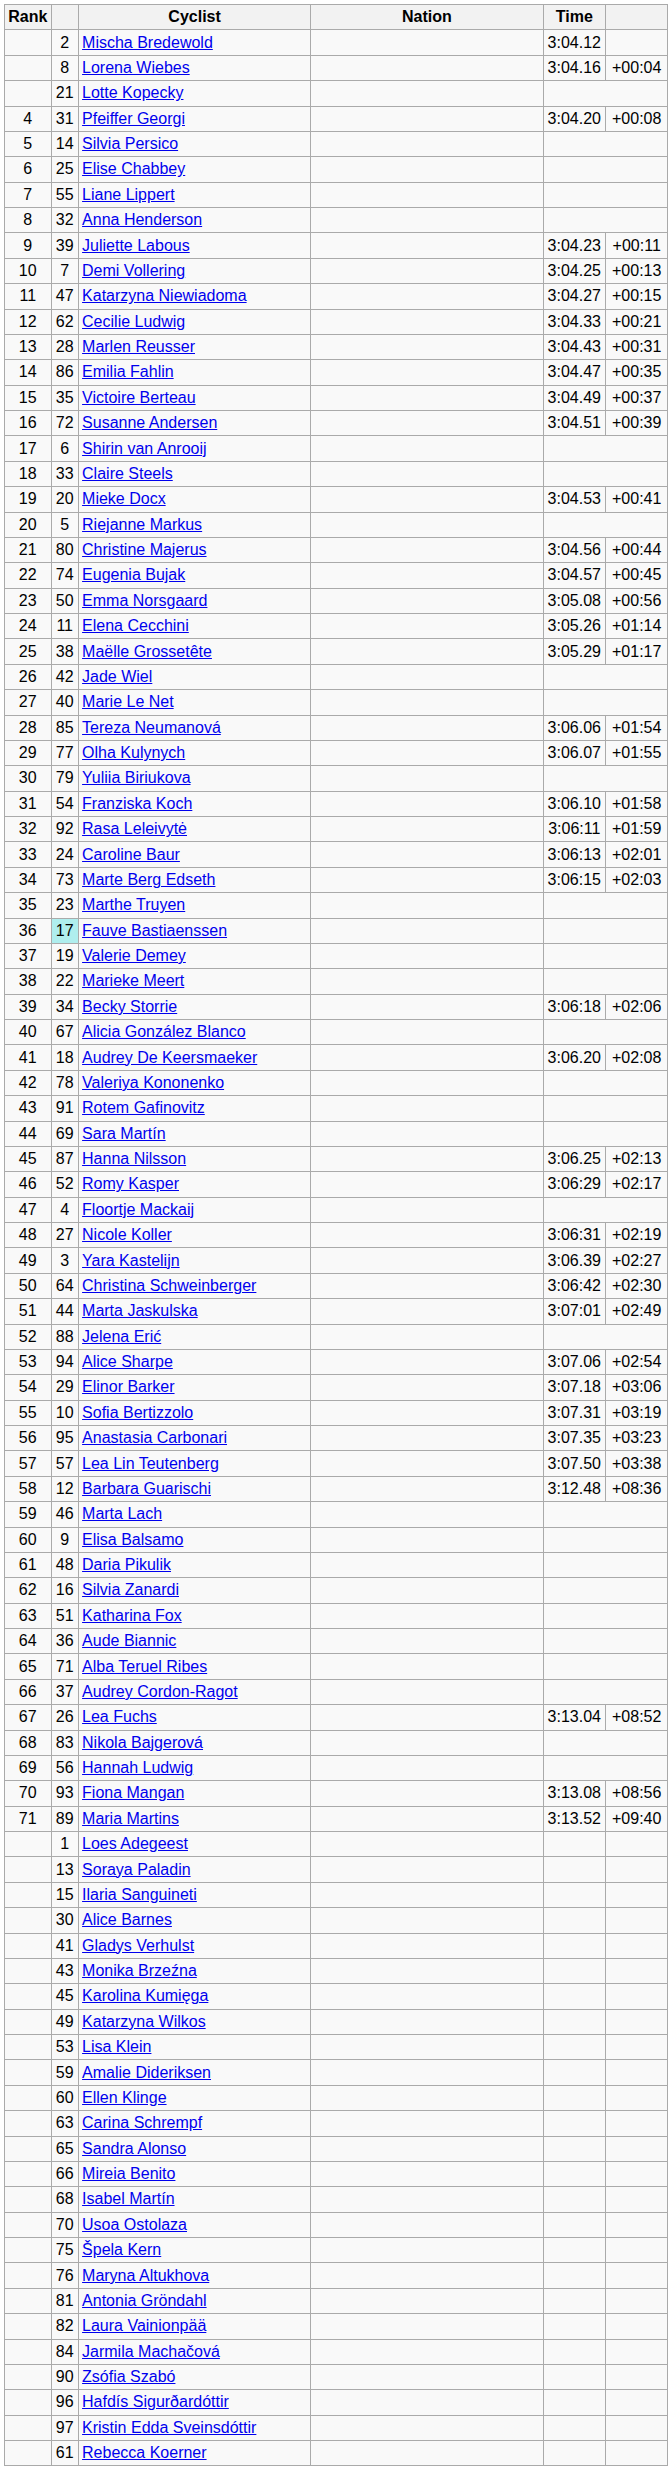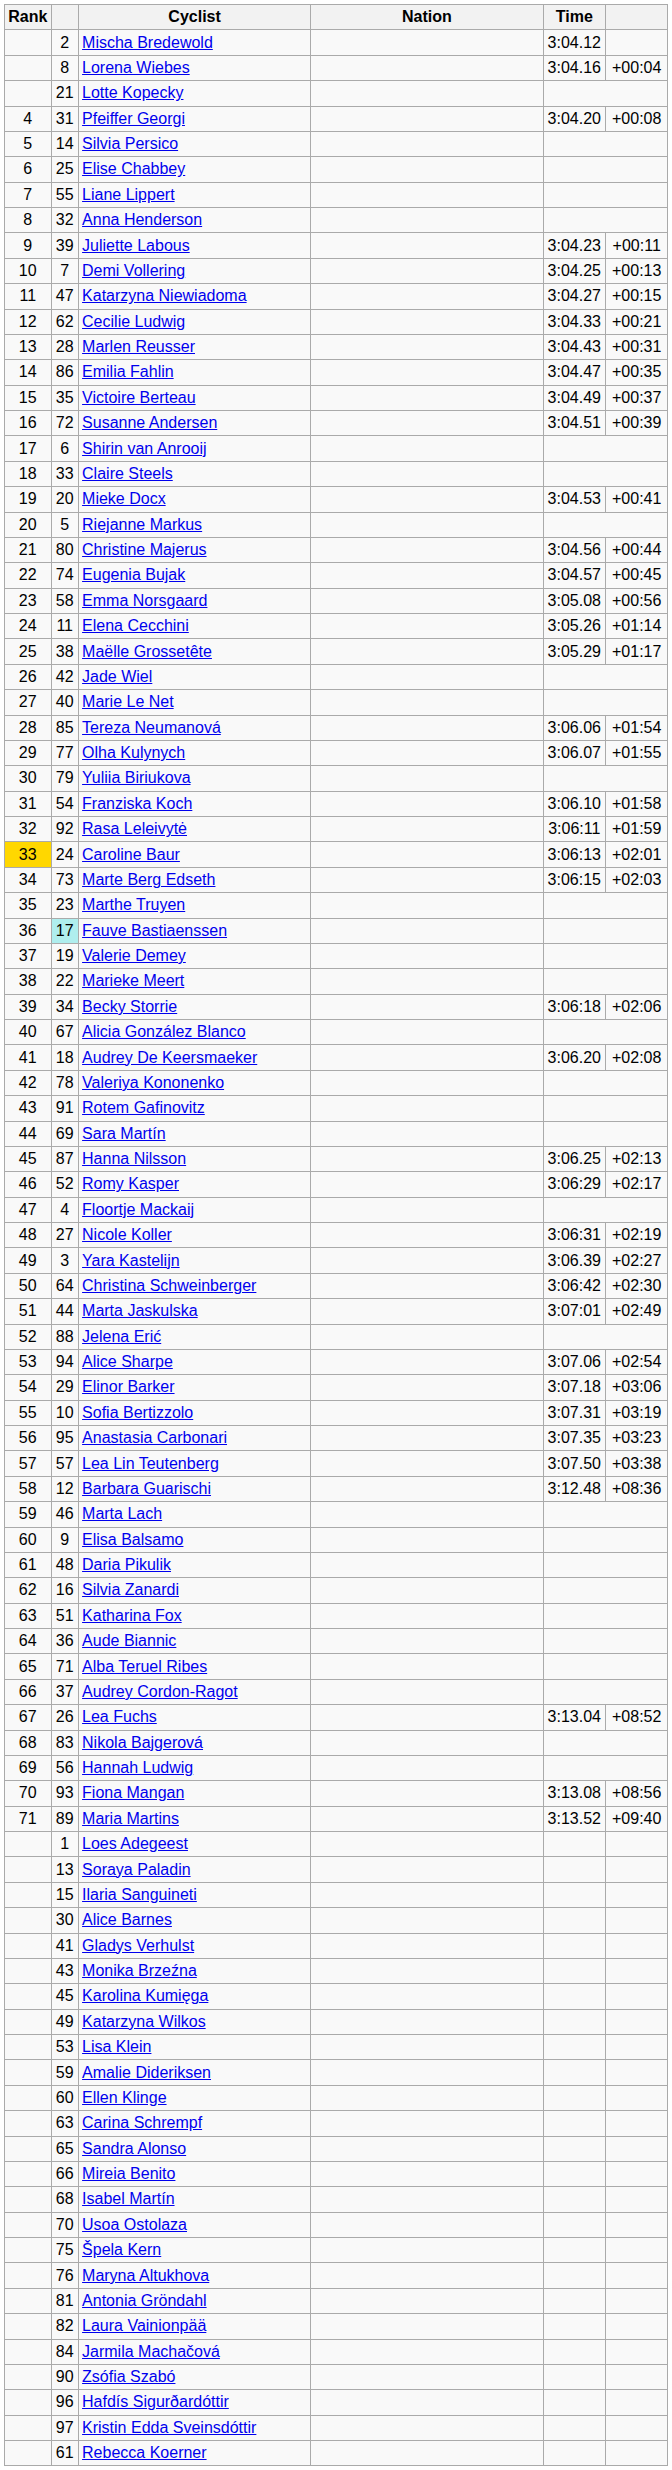 <table class="wikitable sortable" style="text-align:center">
 <tr style="background:#efefef;">
 <th width="30">Rank</th>
 <th width="20"></th>
 <th width="225">Cyclist</th>
 <th width="225">Nation</th>
 <th width="55">Time</th>
 <th width="55"></th>
 </tr>
 <tr>
 <td></td>
 <td>2</td>
 <td align="left"><a href='#'>Mischa Bredewold</a></td>
 <td align="left"></td>
 <td>3:04.12</td>
 <td></td>
 </tr>
 <tr>
 <td></td>
 <td>8</td>
 <td align="left"><a href='#'>Lorena Wiebes</a></td>
 <td align="left"></td>
 <td>3:04.16</td>
 <td>+00:04</td>
 </tr>
 <tr>
 <td></td>
 <td>21</td>
 <td align="left"><a href='#'>Lotte Kopecky</a></td>
 <td align="left"></td>
 <td colspan=2></td>
 </tr>
 <tr>
 <td>4</td>
 <td>31</td>
 <td align="left"><a href='#'>Pfeiffer Georgi</a></td>
 <td align="left"></td>
 <td>3:04.20</td>
 <td>+00:08</td>
 </tr>
 <tr>
 <td>5</td>
 <td>14</td>
 <td align="left"><a href='#'>Silvia Persico</a></td>
 <td align="left"></td>
 <td colspan=2></td>
 </tr>
 <tr>
 <td>6</td>
 <td>25</td>
 <td align="left"><a href='#'>Elise Chabbey</a></td>
 <td align="left"></td>
 <td colspan=2></td>
 </tr>
 <tr>
 <td>7</td>
 <td>55</td>
 <td align="left"><a href='#'>Liane Lippert</a></td>
 <td align="left"></td>
 <td colspan=2></td>
 </tr>
 <tr>
 <td>8</td>
 <td>32</td>
 <td align="left"><a href='#'>Anna Henderson</a></td>
 <td align="left"></td>
 <td colspan=2></td>
 </tr>
 <tr>
 <td>9</td>
 <td>39</td>
 <td align="left"><a href='#'>Juliette Labous</a></td>
 <td align="left"></td>
 <td>3:04.23</td>
 <td>+00:11</td>
 </tr>
 <tr>
 <td>10</td>
 <td>7</td>
 <td align="left"><a href='#'>Demi Vollering</a></td>
 <td align="left"></td>
 <td>3:04.25</td>
 <td>+00:13</td>
 </tr>
 <tr>
 <td>11</td>
 <td>47</td>
 <td align="left"><a href='#'>Katarzyna Niewiadoma</a></td>
 <td align="left"></td>
 <td>3:04.27</td>
 <td>+00:15</td>
 </tr>
 <tr>
 <td>12</td>
 <td>62</td>
 <td align="left"><a href='#'>Cecilie Ludwig</a></td>
 <td align="left"></td>
 <td>3:04.33</td>
 <td>+00:21</td>
 </tr>
 <tr>
 <td>13</td>
 <td>28</td>
 <td align="left"><a href='#'>Marlen Reusser</a></td>
 <td align="left"></td>
 <td>3:04.43</td>
 <td>+00:31</td>
 </tr>
 <tr>
 <td>14</td>
 <td>86</td>
 <td align="left"><a href='#'>Emilia Fahlin</a></td>
 <td align="left"></td>
 <td>3:04.47</td>
 <td>+00:35</td>
 </tr>
 <tr>
 <td>15</td>
 <td>35</td>
 <td align="left"><a href='#'>Victoire Berteau</a></td>
 <td align="left"></td>
 <td>3:04.49</td>
 <td>+00:37</td>
 </tr>
 <tr>
 <td>16</td>
 <td>72</td>
 <td align="left"><a href='#'>Susanne Andersen</a></td>
 <td align="left"></td>
 <td>3:04.51</td>
 <td>+00:39</td>
 </tr>
 <tr>
 <td>17</td>
 <td>6</td>
 <td align="left"><a href='#'>Shirin van Anrooij</a></td>
 <td align="left"></td>
 <td colspan=2></td>
 </tr>
 <tr>
 <td>18</td>
 <td>33</td>
 <td align="left"><a href='#'>Claire Steels</a></td>
 <td align="left"></td>
 <td colspan=2></td>
 </tr>
 <tr>
 <td>19</td>
 <td>20</td>
 <td align="left"><a href='#'>Mieke Docx</a></td>
 <td align="left"></td>
 <td>3:04.53</td>
 <td>+00:41</td>
 </tr>
 <tr>
 <td>20</td>
 <td>5</td>
 <td align="left"><a href='#'>Riejanne Markus</a></td>
 <td align="left"></td>
 <td colspan=2></td>
 </tr>
 <tr>
 <td>21</td>
 <td>80</td>
 <td align="left"><a href='#'>Christine Majerus</a></td>
 <td align="left"></td>
 <td>3:04.56</td>
 <td>+00:44</td>
 </tr>
 <tr>
 <td>22</td>
 <td>74</td>
 <td align="left"><a href='#'>Eugenia Bujak</a></td>
 <td align="left"></td>
 <td>3:04.57</td>
 <td>+00:45</td>
 </tr>
 <tr>
 <td>23</td>
-<td>50</td>
+<td>58</td>
 <td align="left"><a href='#'>Emma Norsgaard</a></td>
 <td align="left"></td>
 <td>3:05.08</td>
 <td>+00:56</td>
 </tr>
 <tr>
 <td>24</td>
 <td>11</td>
 <td align="left"><a href='#'>Elena Cecchini</a></td>
 <td align="left"></td>
 <td>3:05.26</td>
 <td>+01:14</td>
 </tr>
 <tr>
 <td>25</td>
 <td>38</td>
 <td align="left"><a href='#'>Maëlle Grossetête</a></td>
 <td align="left"></td>
 <td>3:05.29</td>
 <td>+01:17</td>
 </tr>
 <tr>
 <td>26</td>
 <td>42</td>
 <td align="left"><a href='#'>Jade Wiel</a></td>
 <td align="left"></td>
 <td colspan=2></td>
 </tr>
 <tr>
 <td>27</td>
 <td>40</td>
 <td align="left"><a href='#'>Marie Le Net</a></td>
 <td align="left"></td>
 <td colspan=2></td>
 </tr>
 <tr>
 <td>28</td>
 <td>85</td>
 <td align="left"><a href='#'>Tereza Neumanová</a></td>
 <td align="left"></td>
 <td>3:06.06</td>
 <td>+01:54</td>
 </tr>
 <tr>
 <td>29</td>
 <td>77</td>
 <td align="left"><a href='#'>Olha Kulynych</a></td>
 <td align="left"></td>
 <td>3:06.07</td>
 <td>+01:55</td>
 </tr>
 <tr>
 <td>30</td>
 <td>79</td>
 <td align="left"><a href='#'>Yuliia Biriukova</a></td>
 <td align="left"></td>
 <td colspan=2></td>
 </tr>
 <tr>
 <td>31</td>
 <td>54</td>
 <td align="left"><a href='#'>Franziska Koch</a></td>
 <td align="left"></td>
 <td>3:06.10</td>
 <td>+01:58</td>
 </tr>
 <tr>
 <td>32</td>
 <td>92</td>
 <td align="left"><a href='#'>Rasa Leleivytė</a></td>
 <td align="left"></td>
 <td>3:06:11</td>
 <td>+01:59</td>
 </tr>
 <tr>
-<td>33</td>
+<td style="background: gold;">33</td>
 <td>24</td>
 <td align="left"><a href='#'>Caroline Baur</a></td>
 <td align="left"></td>
 <td>3:06:13</td>
 <td>+02:01</td>
 </tr>
 <tr>
 <td>34</td>
 <td>73</td>
 <td align="left"><a href='#'>Marte Berg Edseth</a></td>
 <td align="left"></td>
 <td>3:06:15</td>
 <td>+02:03</td>
 </tr>
 <tr>
 <td>35</td>
 <td>23</td>
 <td align="left"><a href='#'>Marthe Truyen</a></td>
 <td align="left"></td>
 <td colspan=2></td>
 </tr>
 <tr>
 <td>36</td>
 <td style="background: paleturquoise;">17</td>
 <td align="left"><a href='#'>Fauve Bastiaenssen</a></td>
 <td align="left"></td>
 <td colspan=2></td>
 </tr>
 <tr>
 <td>37</td>
 <td>19</td>
 <td align="left"><a href='#'>Valerie Demey</a></td>
 <td align="left"></td>
 <td colspan=2></td>
 </tr>
 <tr>
 <td>38</td>
 <td>22</td>
 <td align="left"><a href='#'>Marieke Meert</a></td>
 <td align="left"></td>
 <td colspan=2></td>
 </tr>
 <tr>
 <td>39</td>
 <td>34</td>
 <td align="left"><a href='#'>Becky Storrie</a></td>
 <td align="left"></td>
 <td>3:06:18</td>
 <td>+02:06</td>
 </tr>
 <tr>
 <td>40</td>
 <td>67</td>
 <td align="left"><a href='#'>Alicia González Blanco</a></td>
 <td align="left"></td>
 <td colspan=2></td>
 </tr>
 <tr>
 <td>41</td>
 <td>18</td>
 <td align="left"><a href='#'>Audrey De Keersmaeker</a></td>
 <td align="left"></td>
 <td>3:06.20</td>
 <td>+02:08</td>
 </tr>
 <tr>
 <td>42</td>
 <td>78</td>
 <td align="left"><a href='#'>Valeriya Kononenko</a></td>
 <td align="left"></td>
 <td colspan=2></td>
 </tr>
 <tr>
 <td>43</td>
 <td>91</td>
 <td align="left"><a href='#'>Rotem Gafinovitz</a></td>
 <td align="left"></td>
 <td colspan=2></td>
 </tr>
 <tr>
 <td>44</td>
 <td>69</td>
 <td align="left"><a href='#'>Sara Martín</a></td>
 <td align="left"></td>
 <td colspan=2></td>
 </tr>
 <tr>
 <td>45</td>
 <td>87</td>
 <td align="left"><a href='#'>Hanna Nilsson</a></td>
 <td align="left"></td>
 <td>3:06.25</td>
 <td>+02:13</td>
 </tr>
 <tr>
 <td>46</td>
 <td>52</td>
 <td align="left"><a href='#'>Romy Kasper</a></td>
 <td align="left"></td>
 <td>3:06:29</td>
 <td>+02:17</td>
 </tr>
 <tr>
 <td>47</td>
 <td>4</td>
 <td align="left"><a href='#'>Floortje Mackaij</a></td>
 <td align="left"></td>
 <td colspan=2></td>
 </tr>
 <tr>
 <td>48</td>
 <td>27</td>
 <td align="left"><a href='#'>Nicole Koller</a></td>
 <td align="left"></td>
 <td>3:06:31</td>
 <td>+02:19</td>
 </tr>
 <tr>
 <td>49</td>
 <td>3</td>
 <td align="left"><a href='#'>Yara Kastelijn</a></td>
 <td align="left"></td>
 <td>3:06.39</td>
 <td>+02:27</td>
 </tr>
 <tr>
 <td>50</td>
 <td>64</td>
 <td align="left"><a href='#'>Christina Schweinberger</a></td>
 <td align="left"></td>
 <td>3:06:42</td>
 <td>+02:30</td>
 </tr>
 <tr>
 <td>51</td>
 <td>44</td>
 <td align="left"><a href='#'>Marta Jaskulska</a></td>
 <td align="left"></td>
 <td>3:07:01</td>
 <td>+02:49</td>
 </tr>
 <tr>
 <td>52</td>
 <td>88</td>
 <td align="left"><a href='#'>Jelena Erić</a></td>
 <td align="left"></td>
 <td colspan=2></td>
 </tr>
 <tr>
 <td>53</td>
 <td>94</td>
 <td align="left"><a href='#'>Alice Sharpe</a></td>
 <td align="left"></td>
 <td>3:07.06</td>
 <td>+02:54</td>
 </tr>
 <tr>
 <td>54</td>
 <td>29</td>
 <td align="left"><a href='#'>Elinor Barker</a></td>
 <td align="left"></td>
 <td>3:07.18</td>
 <td>+03:06</td>
 </tr>
 <tr>
 <td>55</td>
 <td>10</td>
 <td align="left"><a href='#'>Sofia Bertizzolo</a></td>
 <td align="left"></td>
 <td>3:07.31</td>
 <td>+03:19</td>
 </tr>
 <tr>
 <td>56</td>
 <td>95</td>
 <td align="left"><a href='#'>Anastasia Carbonari</a></td>
 <td align="left"></td>
 <td>3:07.35</td>
 <td>+03:23</td>
 </tr>
 <tr>
 <td>57</td>
 <td>57</td>
 <td align="left"><a href='#'>Lea Lin Teutenberg</a></td>
 <td align="left"></td>
 <td>3:07.50</td>
 <td>+03:38</td>
 </tr>
 <tr>
 <td>58</td>
 <td>12</td>
 <td align="left"><a href='#'>Barbara Guarischi</a></td>
 <td align="left"></td>
 <td>3:12.48</td>
 <td>+08:36</td>
 </tr>
 <tr>
 <td>59</td>
 <td>46</td>
 <td align="left"><a href='#'>Marta Lach</a></td>
 <td align="left"></td>
 <td colspan=2></td>
 </tr>
 <tr>
 <td>60</td>
 <td>9</td>
 <td align="left"><a href='#'>Elisa Balsamo</a></td>
 <td align="left"></td>
 <td colspan=2></td>
 </tr>
 <tr>
 <td>61</td>
 <td>48</td>
 <td align="left"><a href='#'>Daria Pikulik</a></td>
 <td align="left"></td>
 <td colspan=2></td>
 </tr>
 <tr>
 <td>62</td>
 <td>16</td>
 <td align="left"><a href='#'>Silvia Zanardi</a></td>
 <td align="left"></td>
 <td colspan=2></td>
 </tr>
 <tr>
 <td>63</td>
 <td>51</td>
 <td align="left"><a href='#'>Katharina Fox</a></td>
 <td align="left"></td>
 <td colspan=2></td>
 </tr>
 <tr>
 <td>64</td>
 <td>36</td>
 <td align="left"><a href='#'>Aude Biannic</a></td>
 <td align="left"></td>
 <td colspan=2></td>
 </tr>
 <tr>
 <td>65</td>
 <td>71</td>
 <td align="left"><a href='#'>Alba Teruel Ribes</a></td>
 <td align="left"></td>
 <td colspan=2></td>
 </tr>
 <tr>
 <td>66</td>
 <td>37</td>
 <td align="left"><a href='#'>Audrey Cordon-Ragot</a></td>
 <td align="left"></td>
 <td colspan=2></td>
 </tr>
 <tr>
 <td>67</td>
 <td>26</td>
 <td align="left"><a href='#'>Lea Fuchs</a></td>
 <td align="left"></td>
 <td>3:13.04</td>
 <td>+08:52</td>
 </tr>
 <tr>
 <td>68</td>
 <td>83</td>
 <td align="left"><a href='#'>Nikola Bajgerová</a></td>
 <td align="left"></td>
 <td colspan=2></td>
 </tr>
 <tr>
 <td>69</td>
 <td>56</td>
 <td align="left"><a href='#'>Hannah Ludwig</a></td>
 <td align="left"></td>
 <td colspan=2></td>
 </tr>
 <tr>
 <td>70</td>
 <td>93</td>
 <td align="left"><a href='#'>Fiona Mangan</a></td>
 <td align="left"></td>
 <td>3:13.08</td>
 <td>+08:56</td>
 </tr>
 <tr>
 <td>71</td>
 <td>89</td>
 <td align="left"><a href='#'>Maria Martins</a></td>
 <td align="left"></td>
 <td>3:13.52</td>
 <td>+09:40</td>
 </tr>
 <tr>
 <td></td>
 <td>1</td>
 <td align="left"><a href='#'>Loes Adegeest</a></td>
 <td align="left"></td>
 <td></td>
 <td></td>
 </tr>
 <tr>
 <td></td>
 <td>13</td>
 <td align="left"><a href='#'>Soraya Paladin</a></td>
 <td align="left"></td>
 <td></td>
 <td></td>
 </tr>
 <tr>
 <td></td>
 <td>15</td>
 <td align="left"><a href='#'>Ilaria Sanguineti</a></td>
 <td align="left"></td>
 <td></td>
 <td></td>
 </tr>
 <tr>
 <td></td>
 <td>30</td>
 <td align="left"><a href='#'>Alice Barnes</a></td>
 <td align="left"></td>
 <td></td>
 <td></td>
 </tr>
 <tr>
 <td></td>
 <td>41</td>
 <td align="left"><a href='#'>Gladys Verhulst</a></td>
 <td align="left"></td>
 <td></td>
 <td></td>
 </tr>
 <tr>
 <td></td>
 <td>43</td>
 <td align="left"><a href='#'>Monika Brzeźna</a></td>
 <td align="left"></td>
 <td></td>
 <td></td>
 </tr>
 <tr>
 <td></td>
 <td>45</td>
 <td align="left"><a href='#'>Karolina Kumięga</a></td>
 <td align="left"></td>
 <td></td>
 <td></td>
 </tr>
 <tr>
 <td></td>
 <td>49</td>
 <td align="left"><a href='#'>Katarzyna Wilkos</a></td>
 <td align="left"></td>
 <td></td>
 <td></td>
 </tr>
 <tr>
 <td></td>
 <td>53</td>
 <td align="left"><a href='#'>Lisa Klein</a></td>
 <td align="left"></td>
 <td></td>
 <td></td>
 </tr>
 <tr>
 <td></td>
 <td>59</td>
 <td align="left"><a href='#'>Amalie Dideriksen</a></td>
 <td align="left"></td>
 <td></td>
 <td></td>
 </tr>
 <tr>
 <td></td>
 <td>60</td>
 <td align="left"><a href='#'>Ellen Klinge</a></td>
 <td align="left"></td>
 <td></td>
 <td></td>
 </tr>
 <tr>
 <td></td>
 <td>63</td>
 <td align="left"><a href='#'>Carina Schrempf</a></td>
 <td align="left"></td>
 <td></td>
 <td></td>
 </tr>
 <tr>
 <td></td>
 <td>65</td>
 <td align="left"><a href='#'>Sandra Alonso</a></td>
 <td align="left"></td>
 <td></td>
 <td></td>
 </tr>
 <tr>
 <td></td>
 <td>66</td>
 <td align="left"><a href='#'>Mireia Benito</a></td>
 <td align="left"></td>
 <td></td>
 <td></td>
 </tr>
 <tr>
 <td></td>
 <td>68</td>
 <td align="left"><a href='#'>Isabel Martín</a></td>
 <td align="left"></td>
 <td></td>
 <td></td>
 </tr>
 <tr>
 <td></td>
 <td>70</td>
 <td align="left"><a href='#'>Usoa Ostolaza</a></td>
 <td align="left"></td>
 <td></td>
 <td></td>
 </tr>
 <tr>
 <td></td>
 <td>75</td>
 <td align="left"><a href='#'>Špela Kern</a></td>
 <td align="left"></td>
 <td></td>
 <td></td>
 </tr>
 <tr>
 <td></td>
 <td>76</td>
 <td align="left"><a href='#'>Maryna Altukhova</a></td>
 <td align="left"></td>
 <td></td>
 <td></td>
 </tr>
 <tr>
 <td></td>
 <td>81</td>
 <td align="left"><a href='#'>Antonia Gröndahl</a></td>
 <td align="left"></td>
 <td></td>
 <td></td>
 </tr>
 <tr>
 <td></td>
 <td>82</td>
 <td align="left"><a href='#'>Laura Vainionpää</a></td>
 <td align="left"></td>
 <td></td>
 <td></td>
 </tr>
 <tr>
 <td></td>
 <td>84</td>
 <td align="left"><a href='#'>Jarmila Machačová</a></td>
 <td align="left"></td>
 <td></td>
 <td></td>
 </tr>
 <tr>
 <td></td>
 <td>90</td>
 <td align="left"><a href='#'>Zsófia Szabó</a></td>
 <td align="left"></td>
 <td></td>
 <td></td>
 </tr>
 <tr>
 <td></td>
 <td>96</td>
 <td align="left"><a href='#'>Hafdís Sigurðardóttir</a></td>
 <td align="left"></td>
 <td></td>
 <td></td>
 </tr>
 <tr>
 <td></td>
 <td>97</td>
 <td align="left"><a href='#'>Kristin Edda Sveinsdóttir</a></td>
 <td align="left"></td>
 <td></td>
 <td></td>
 </tr>
 <tr>
 <td></td>
 <td>61</td>
 <td align="left"><a href='#'>Rebecca Koerner</a></td>
 <td align="left"></td>
 <td></td>
 <td></td>
 </tr>
 </table>
